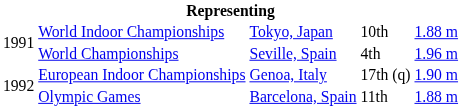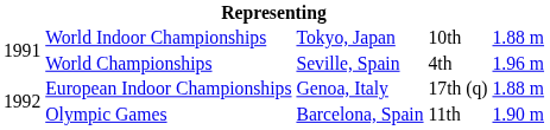 <table>
 <tr>
 <th colspan="6">Representing </th>
 </tr>
 <tr>
 <td rowspan=2>1991</td>
 <td><a href='#'>World Indoor Championships</a></td>
 <td><a href='#'>Tokyo, Japan</a></td>
 <td>10th</td>
 <td><a href='#'>1.88 m</a></td>
 </tr>
 <tr>
 <td><a href='#'>World Championships</a></td>
 <td><a href='#'>Seville, Spain</a></td>
 <td>4th</td>
 <td><a href='#'>1.96 m</a></td>
 </tr>
 <tr>
 <td rowspan=2>1992</td>
 <td><a href='#'>European Indoor Championships</a></td>
 <td><a href='#'>Genoa, Italy</a></td>
 <td>17th (q)</td>
-<td><a href='#'>1.90 m</a></td>
+<td><a href='#'>1.88 m</a></td>
 </tr>
 <tr>
 <td><a href='#'>Olympic Games</a></td>
 <td><a href='#'>Barcelona, Spain</a></td>
 <td>11th</td>
-<td><a href='#'>1.88 m</a></td>
+<td><a href='#'>1.90 m</a></td>
 </tr>
 </table>
